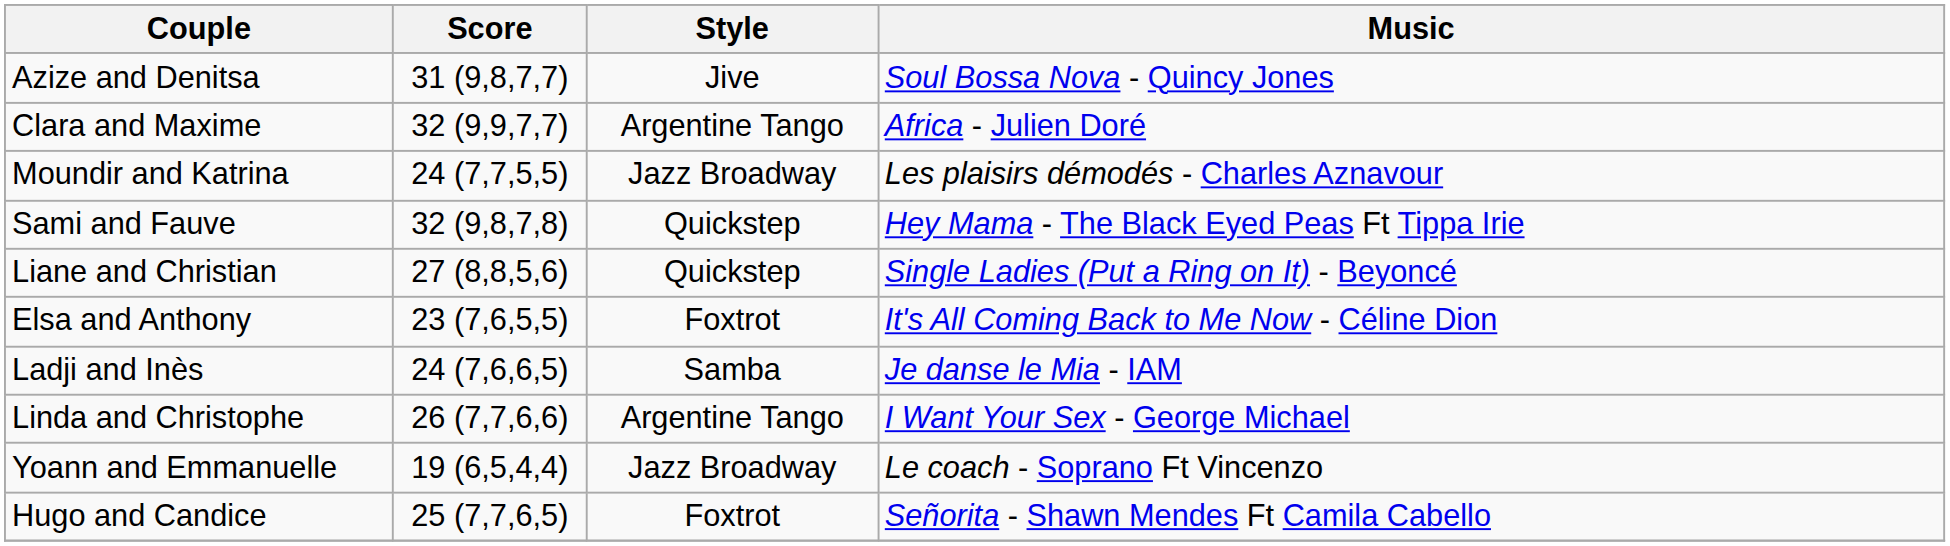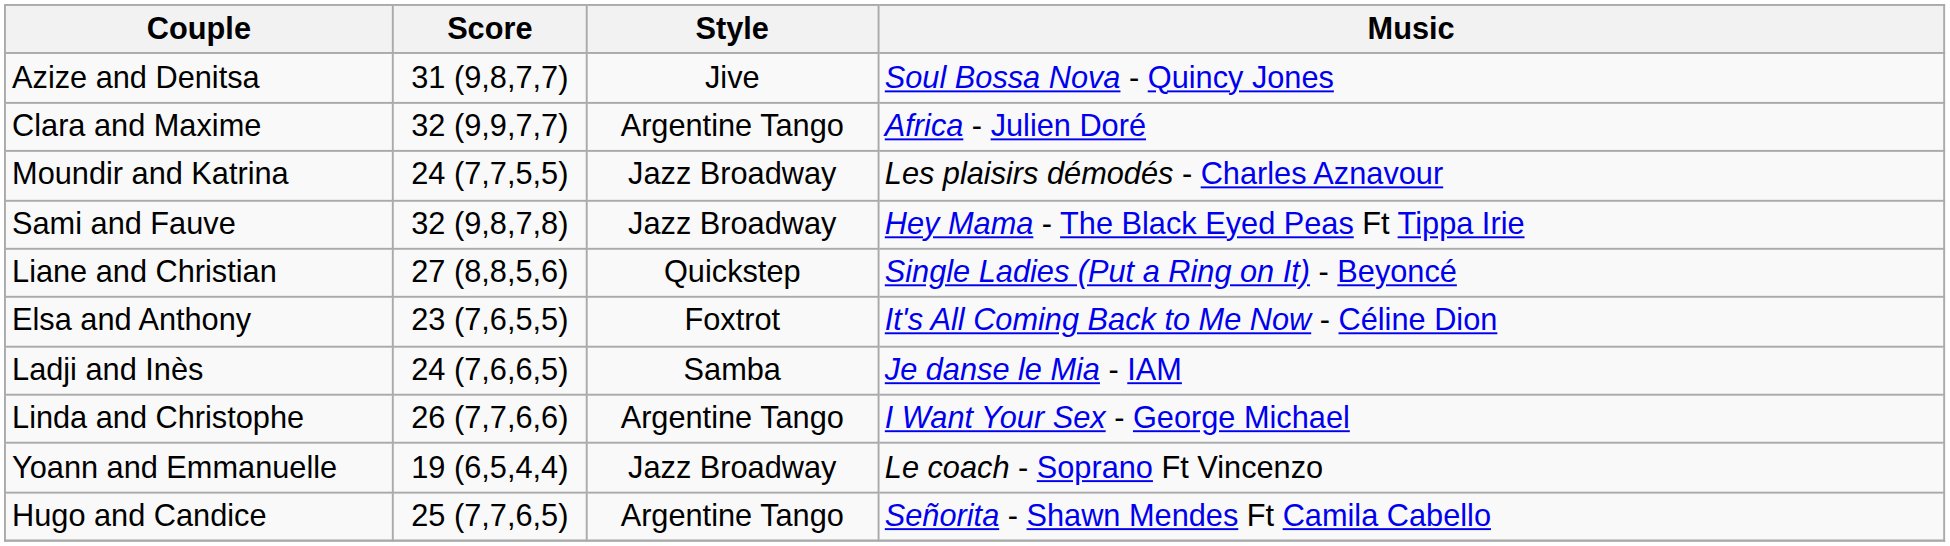 <table class="wikitable" style="width:80%;">
 <tr>
 <th style="width:20%;">Couple</th>
 <th style="width:10%;">Score</th>
 <th style="width:15%;">Style</th>
 <th style="width:60%;">Music</th>
 </tr>
 <tr>
 <td>Azize and Denitsa</td>
 <td style="text-align:center;">31 (9,8,7,7)</td>
 <td style="text-align:center;">Jive</td>
 <td><em><a href='#'>Soul Bossa Nova</a></em> - <a href='#'>Quincy Jones</a></td>
 </tr>
 <tr>
 <td>Clara and Maxime</td>
 <td style="text-align:center;">32 (9,9,7,7)</td>
 <td style="text-align:center;">Argentine Tango</td>
 <td><em><a href='#'>Africa</a></em> - <a href='#'>Julien Doré</a></td>
 </tr>
 <tr>
 <td>Moundir and Katrina</td>
 <td style="text-align:center;">24 (7,7,5,5)</td>
 <td style="text-align:center;">Jazz Broadway</td>
 <td><em>Les plaisirs démodés</em> - <a href='#'>Charles Aznavour</a></td>
 </tr>
 <tr>
 <td>Sami and Fauve</td>
 <td style="text-align:center;">32 (9,8,7,8)</td>
-<td style="text-align:center;">Quickstep</td>
+<td style="text-align:center;">Jazz Broadway</td>
 <td><em><a href='#'>Hey Mama</a></em> - <a href='#'>The Black Eyed Peas</a> Ft <a href='#'>Tippa Irie</a></td>
 </tr>
 <tr>
 <td>Liane and Christian</td>
 <td style="text-align:center;">27 (8,8,5,6)</td>
 <td style="text-align:center;">Quickstep</td>
 <td><em><a href='#'>Single Ladies (Put a Ring on It)</a></em> - <a href='#'>Beyoncé</a></td>
 </tr>
 <tr>
 <td>Elsa and Anthony</td>
 <td style="text-align:center;">23 (7,6,5,5)</td>
 <td style="text-align:center;">Foxtrot</td>
 <td><em><a href='#'>It's All Coming Back to Me Now</a></em> - <a href='#'>Céline Dion</a></td>
 </tr>
 <tr>
 <td>Ladji and Inès</td>
 <td style="text-align:center;">24 (7,6,6,5)</td>
 <td style="text-align:center;">Samba</td>
 <td><em><a href='#'>Je danse le Mia</a></em> - <a href='#'>IAM</a></td>
 </tr>
 <tr>
 <td>Linda and Christophe</td>
 <td style="text-align:center;">26 (7,7,6,6)</td>
 <td style="text-align:center;">Argentine Tango</td>
 <td><em><a href='#'>I Want Your Sex</a></em> - <a href='#'>George Michael</a></td>
 </tr>
 <tr>
 <td>Yoann and Emmanuelle</td>
 <td style="text-align:center;">19 (6,5,4,4)</td>
 <td style="text-align:center;">Jazz Broadway</td>
 <td><em>Le coach</em> - <a href='#'>Soprano</a> Ft Vincenzo</td>
 </tr>
 <tr>
 <td>Hugo and Candice</td>
 <td style="text-align:center;">25 (7,7,6,5)</td>
-<td style="text-align:center;">Foxtrot</td>
+<td style="text-align:center;">Argentine Tango</td>
 <td><em><a href='#'>Señorita</a></em> - <a href='#'>Shawn Mendes</a> Ft <a href='#'>Camila Cabello</a></td>
 </tr>
 <tr>
 </tr>
 </table>
